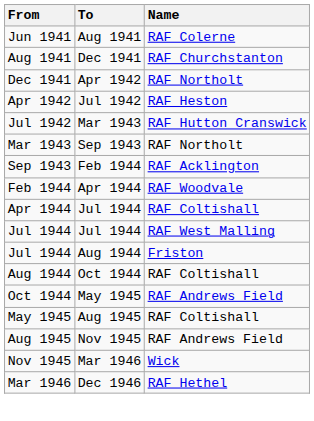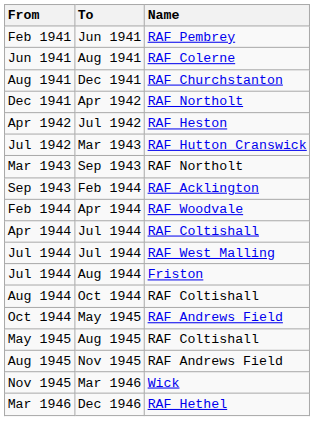 <table class="wikitable">
 <tr>
 <th style="text-align: left;">From</th>
 <th style="text-align: left;">To</th>
 <th style="text-align: left;">Name</th>
+</tr>
+<tr>
+<td>Feb 1941</td>
+<td>Jun 1941</td>
+<td><a href='#'>RAF Pembrey</a></td>
 </tr>
 <tr>
 <td>Jun 1941</td>
 <td>Aug 1941</td>
 <td><a href='#'>RAF Colerne</a></td>
 </tr>
 <tr>
 <td>Aug 1941</td>
 <td>Dec 1941</td>
 <td><a href='#'>RAF Churchstanton</a></td>
 </tr>
 <tr>
 <td>Dec 1941</td>
 <td>Apr 1942</td>
 <td><a href='#'>RAF Northolt</a></td>
 </tr>
 <tr>
 <td>Apr 1942</td>
 <td>Jul 1942</td>
 <td><a href='#'>RAF Heston</a></td>
 </tr>
 <tr>
 <td>Jul 1942</td>
 <td>Mar 1943</td>
 <td><a href='#'>RAF Hutton Cranswick</a></td>
 </tr>
 <tr>
 <td>Mar 1943</td>
 <td>Sep 1943</td>
 <td>RAF Northolt</td>
 </tr>
 <tr>
 <td>Sep 1943</td>
 <td>Feb 1944</td>
 <td><a href='#'>RAF Acklington</a></td>
 </tr>
 <tr>
 <td>Feb 1944</td>
 <td>Apr 1944</td>
 <td><a href='#'>RAF Woodvale</a></td>
 </tr>
 <tr>
 <td>Apr 1944</td>
 <td>Jul 1944</td>
 <td><a href='#'>RAF Coltishall</a></td>
 </tr>
 <tr>
 <td>Jul 1944</td>
 <td>Jul 1944</td>
 <td><a href='#'>RAF West Malling</a></td>
 </tr>
 <tr>
 <td>Jul 1944</td>
 <td>Aug 1944</td>
 <td><a href='#'>Friston</a></td>
 </tr>
 <tr>
 <td>Aug 1944</td>
 <td>Oct 1944</td>
 <td>RAF Coltishall</td>
 </tr>
 <tr>
 <td>Oct 1944</td>
 <td>May 1945</td>
 <td><a href='#'>RAF Andrews Field</a></td>
 </tr>
 <tr>
 <td>May 1945</td>
 <td>Aug 1945</td>
 <td>RAF Coltishall</td>
 </tr>
 <tr>
 <td>Aug 1945</td>
 <td>Nov 1945</td>
 <td>RAF Andrews Field</td>
 </tr>
 <tr>
 <td>Nov 1945</td>
 <td>Mar 1946</td>
 <td><a href='#'>Wick</a></td>
 </tr>
 <tr>
 <td>Mar 1946</td>
 <td>Dec 1946</td>
 <td><a href='#'>RAF Hethel</a></td>
 </tr>
 </table>
